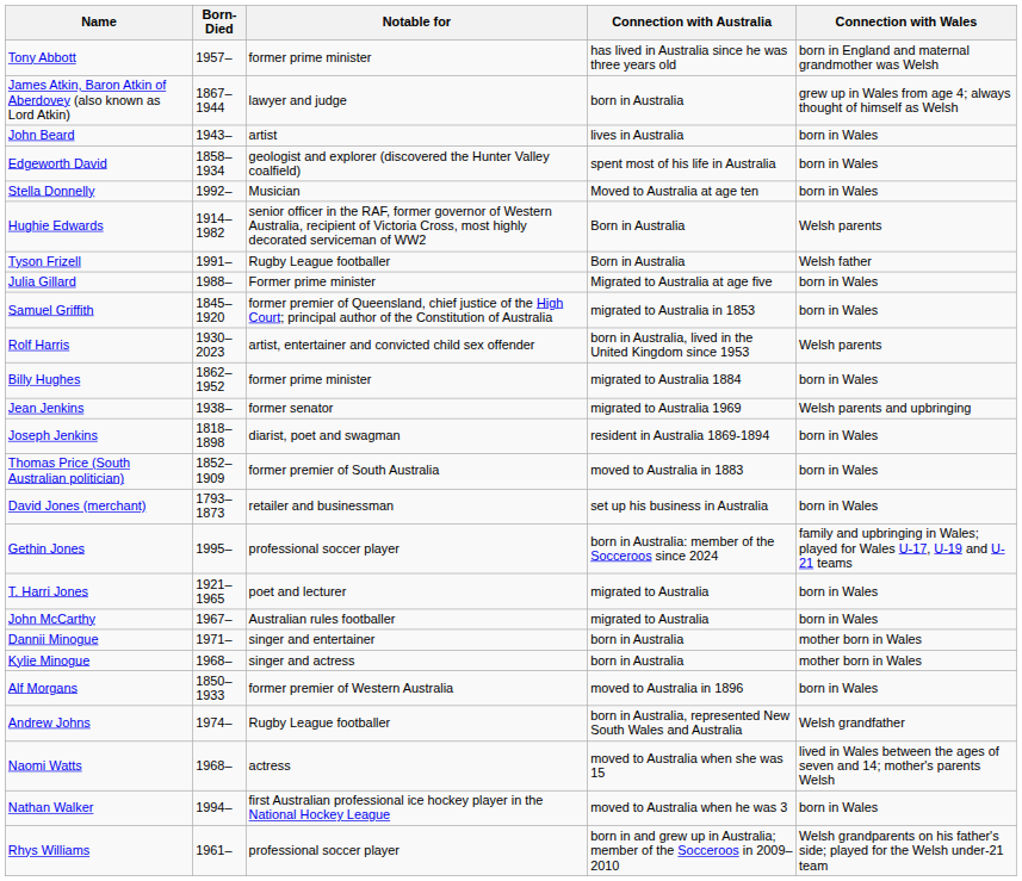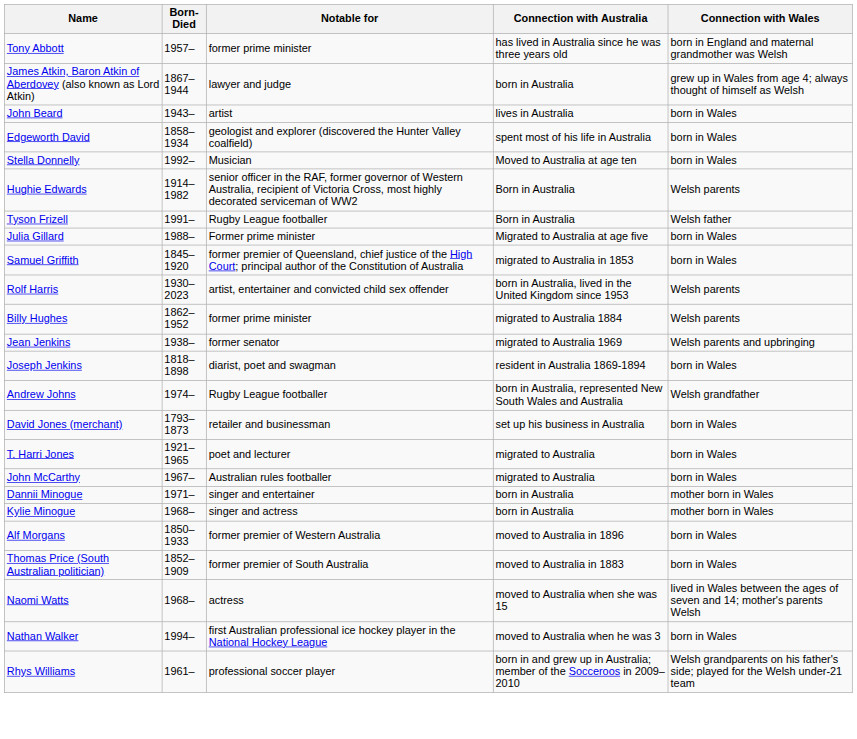 <table class="wikitable sortable">
 <tr>
 <th>Name</th>
 <th>Born-Died</th>
 <th>Notable for</th>
 <th>Connection with Australia</th>
 <th>Connection with Wales</th>
 </tr>
 <tr>
 <td><a href='#'>Tony Abbott</a></td>
 <td>1957–</td>
 <td>former prime minister</td>
 <td>has lived in Australia since he was three years old</td>
 <td>born in England and maternal grandmother was Welsh</td>
 </tr>
 <tr>
 <td><a href='#'>James Atkin, Baron Atkin of Aberdovey</a> (also known as Lord Atkin)</td>
 <td>1867–1944</td>
 <td>lawyer and judge</td>
 <td>born in Australia</td>
 <td>grew up in Wales from age 4; always thought of himself as Welsh</td>
 </tr>
 <tr>
 <td><a href='#'>John Beard</a></td>
 <td>1943–</td>
 <td>artist</td>
 <td>lives in Australia</td>
 <td>born in Wales</td>
 </tr>
 <tr>
 <td><a href='#'>Edgeworth David</a></td>
 <td>1858–1934</td>
 <td>geologist and explorer (discovered the Hunter Valley coalfield)</td>
 <td>spent most of his life in Australia</td>
 <td>born in Wales</td>
 </tr>
 <tr>
 <td><a href='#'>Stella Donnelly</a></td>
 <td>1992–</td>
 <td>Musician</td>
 <td>Moved to Australia at age ten</td>
 <td>born in Wales</td>
 </tr>
 <tr>
 <td><a href='#'>Hughie Edwards</a></td>
 <td>1914–1982</td>
 <td>senior officer in the RAF, former governor of Western Australia, recipient of Victoria Cross, most highly decorated serviceman of WW2</td>
 <td>Born in Australia</td>
 <td>Welsh parents</td>
 </tr>
 <tr>
 <td><a href='#'>Tyson Frizell</a></td>
 <td>1991–</td>
 <td>Rugby League footballer</td>
 <td>Born in Australia</td>
 <td>Welsh father</td>
 </tr>
 <tr>
 <td><a href='#'>Julia Gillard</a></td>
 <td>1988–</td>
 <td>Former prime minister</td>
 <td>Migrated to Australia at age five</td>
 <td>born in Wales</td>
 </tr>
 <tr>
 <td><a href='#'>Samuel Griffith</a></td>
 <td>1845–1920</td>
 <td>former premier of Queensland, chief justice of the <a href='#'>High Court</a>; principal author of the Constitution of Australia</td>
 <td>migrated to Australia in 1853</td>
 <td>born in Wales</td>
 </tr>
 <tr>
 <td><a href='#'>Rolf Harris</a></td>
 <td>1930–2023</td>
 <td>artist, entertainer and convicted child sex offender</td>
 <td>born in Australia, lived in the United Kingdom since 1953</td>
 <td>Welsh parents</td>
 </tr>
 <tr>
 <td><a href='#'>Billy Hughes</a></td>
 <td>1862–1952</td>
 <td>former prime minister</td>
 <td>migrated to Australia 1884</td>
-<td>born in Wales</td>
+<td>Welsh parents</td>
 </tr>
 <tr>
 <td><a href='#'>Jean Jenkins</a></td>
 <td>1938–</td>
 <td>former senator</td>
 <td>migrated to Australia 1969</td>
 <td>Welsh parents and upbringing</td>
 </tr>
 <tr>
 <td><a href='#'>Joseph Jenkins</a></td>
 <td>1818–1898</td>
 <td>diarist, poet and swagman</td>
 <td>resident in Australia 1869-1894</td>
 <td>born in Wales</td>
 </tr>
 <tr>
-<td><a href='#'>Thomas Price (South Australian politician)</a></td>
-<td>1852–1909</td>
-<td>former premier of South Australia</td>
-<td>moved to Australia in 1883</td>
-<td>born in Wales</td>
+<td><a href='#'>Andrew Johns</a></td>
+<td>1974–</td>
+<td>Rugby League footballer</td>
+<td>born in Australia, represented New South Wales and Australia</td>
+<td>Welsh grandfather</td>
 </tr>
 <tr>
 <td><a href='#'>David Jones (merchant)</a></td>
 <td>1793–1873</td>
 <td>retailer and businessman</td>
 <td>set up his business in Australia</td>
 <td>born in Wales</td>
-</tr>
-<tr>
-<td><a href='#'>Gethin Jones</a></td>
-<td>1995–</td>
-<td>professional soccer player</td>
-<td>born in Australia: member of the <a href='#'>Socceroos</a> since 2024</td>
-<td>family and upbringing in Wales; played for Wales <a href='#'>U-17</a>, <a href='#'>U-19</a> and <a href='#'>U-21</a> teams</td>
 </tr>
 <tr>
 <td><a href='#'>T. Harri Jones</a></td>
 <td>1921–1965</td>
 <td>poet and lecturer</td>
 <td>migrated to Australia</td>
 <td>born in Wales</td>
 </tr>
 <tr>
 <td><a href='#'>John McCarthy</a></td>
 <td>1967–</td>
 <td>Australian rules footballer</td>
 <td>migrated to Australia</td>
 <td>born in Wales</td>
 </tr>
 <tr>
 <td><a href='#'>Dannii Minogue</a></td>
 <td>1971–</td>
 <td>singer and entertainer</td>
 <td>born in Australia</td>
 <td>mother born in Wales</td>
 </tr>
 <tr>
 <td><a href='#'>Kylie Minogue</a></td>
 <td>1968–</td>
 <td>singer and actress</td>
 <td>born in Australia</td>
 <td>mother born in Wales</td>
 </tr>
 <tr>
 <td><a href='#'>Alf Morgans</a></td>
 <td>1850–1933</td>
 <td>former premier of Western Australia</td>
 <td>moved to Australia in 1896</td>
 <td>born in Wales</td>
 </tr>
 <tr>
-<td><a href='#'>Andrew Johns</a></td>
-<td>1974–</td>
-<td>Rugby League footballer</td>
-<td>born in Australia, represented New South Wales and Australia</td>
-<td>Welsh grandfather</td>
+<td><a href='#'>Thomas Price (South Australian politician)</a></td>
+<td>1852–1909</td>
+<td>former premier of South Australia</td>
+<td>moved to Australia in 1883</td>
+<td>born in Wales</td>
 </tr>
 <tr>
 <td><a href='#'>Naomi Watts</a></td>
 <td>1968–</td>
 <td>actress</td>
 <td>moved to Australia when she was 15</td>
 <td>lived in Wales between the ages of seven and 14; mother's parents Welsh</td>
 </tr>
 <tr>
 <td><a href='#'>Nathan Walker</a></td>
 <td>1994–</td>
 <td>first Australian professional ice hockey player in the <a href='#'>National Hockey League</a></td>
 <td>moved to Australia when he was 3</td>
 <td>born in Wales</td>
 </tr>
 <tr>
 <td><a href='#'>Rhys Williams</a></td>
 <td>1961–</td>
 <td>professional soccer player</td>
 <td>born in and grew up in Australia; member of the <a href='#'>Socceroos</a> in 2009–2010</td>
 <td>Welsh grandparents on his father's side; played for the Welsh under-21 team</td>
 </tr>
 </table>
